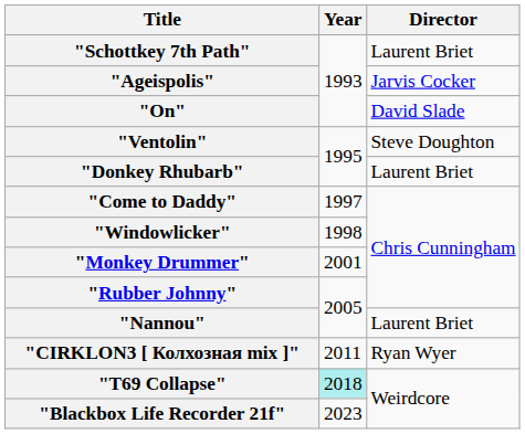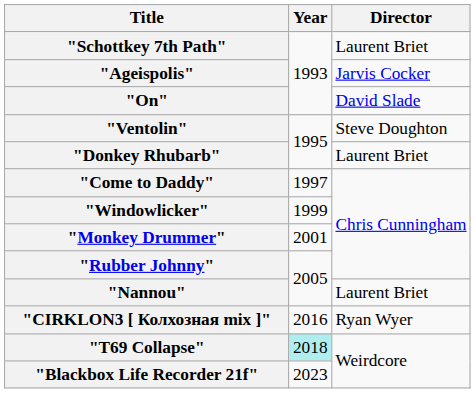 <table class="wikitable plainrowheaders">
 <tr>
 <th scope="col" style="width:16em">Title</th>
 <th scope="col">Year</th>
 <th scope="col">Director</th>
 </tr>
 <tr>
 <th scope="row">"Schottkey 7th Path"</th>
 <td rowspan="3">1993</td>
 <td>Laurent Briet</td>
 </tr>
 <tr>
 <th scope="row">"Ageispolis"</th>
 <td><a href='#'>Jarvis Cocker</a></td>
 </tr>
 <tr>
 <th scope="row">"On"</th>
 <td><a href='#'>David Slade</a></td>
 </tr>
 <tr>
 <th scope="row">"Ventolin"</th>
 <td rowspan="2">1995</td>
 <td>Steve Doughton</td>
 </tr>
 <tr>
 <th scope="row">"Donkey Rhubarb"</th>
 <td>Laurent Briet</td>
 </tr>
 <tr>
 <th scope="row">"Come to Daddy"</th>
 <td>1997</td>
 <td rowspan="4"><a href='#'>Chris Cunningham</a></td>
 </tr>
 <tr>
 <th scope="row">"Windowlicker"</th>
-<td>1998</td>
+<td>1999</td>
 </tr>
 <tr>
 <th scope="row">"<a href='#'>Monkey Drummer</a>"</th>
 <td>2001</td>
 </tr>
 <tr>
 <th scope="row">"<a href='#'>Rubber Johnny</a>"</th>
 <td rowspan="2">2005</td>
 </tr>
 <tr>
 <th scope="row">"Nannou"</th>
 <td>Laurent Briet</td>
 </tr>
 <tr>
 <th scope="row">"CIRKLON3 [ Колхозная mix ]"</th>
-<td>2011</td>
+<td>2016</td>
 <td>Ryan Wyer</td>
 </tr>
 <tr>
 <th scope="row">"T69 Collapse"</th>
 <td style="background: paleturquoise;">2018</td>
 <td rowspan="2">Weirdcore</td>
 </tr>
 <tr>
 <th scope="row">"Blackbox Life Recorder 21f"</th>
 <td>2023</td>
 </tr>
 </table>
